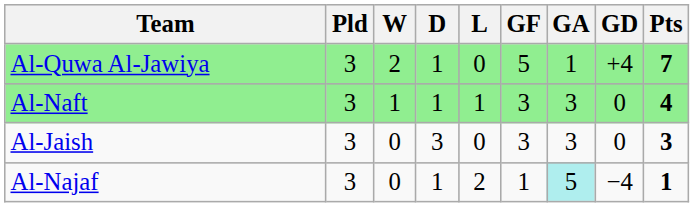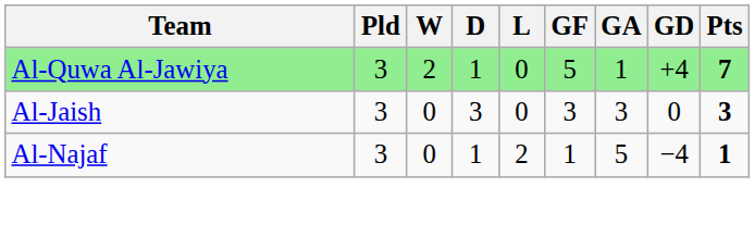 <table class="wikitable" style="text-align: center;">
 <tr>
 <th width="200">Team</th>
 <th width="20">Pld</th>
 <th width="20">W</th>
 <th width="20">D</th>
 <th width="20">L</th>
 <th width="20">GF</th>
 <th width="20">GA</th>
 <th width="20">GD</th>
 <th width="20">Pts</th>
 </tr>
 <tr bgcolor=lightgreen>
 <td style="text-align:left;"><a href='#'>Al-Quwa Al-Jawiya</a></td>
 <td>3</td>
 <td>2</td>
 <td>1</td>
 <td>0</td>
 <td>5</td>
 <td>1</td>
 <td>+4</td>
 <td><strong>7</strong></td>
 </tr>
-<tr bgcolor=lightgreen>
-<td style="text-align:left;"><a href='#'>Al-Naft</a></td>
-<td>3</td>
-<td>1</td>
-<td>1</td>
-<td>1</td>
-<td>3</td>
-<td>3</td>
-<td>0</td>
-<td><strong>4</strong></td>
-</tr>
 <tr>
 <td style="text-align:left;"><a href='#'>Al-Jaish</a></td>
 <td>3</td>
 <td>0</td>
 <td>3</td>
 <td>0</td>
 <td>3</td>
 <td>3</td>
 <td>0</td>
 <td><strong>3</strong></td>
 </tr>
 <tr>
 <td style="text-align:left;"><a href='#'>Al-Najaf</a></td>
 <td>3</td>
 <td>0</td>
 <td>1</td>
 <td>2</td>
 <td>1</td>
-<td style="background: paleturquoise;">5</td>
+<td>5</td>
 <td>−4</td>
 <td><strong>1</strong></td>
 </tr>
 </table>
